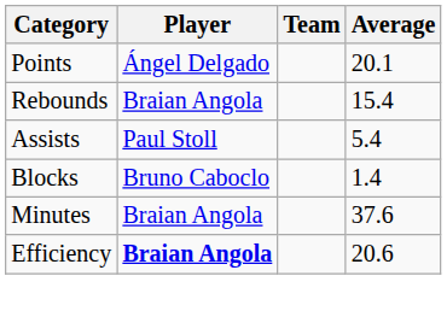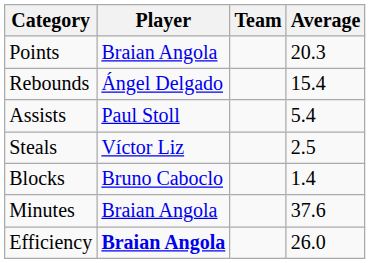 <table class=wikitable>
 <tr>
 <th>Category</th>
 <th>Player</th>
 <th>Team</th>
 <th>Average</th>
 </tr>
 <tr>
 <td>Points</td>
-<td><a href='#'>Ángel Delgado</a></td>
+<td><a href='#'>Braian Angola</a></td>
 <td></td>
-<td>20.1</td>
+<td>20.3</td>
 </tr>
 <tr>
 <td>Rebounds</td>
-<td><a href='#'>Braian Angola</a></td>
+<td><a href='#'>Ángel Delgado</a></td>
 <td></td>
 <td>15.4</td>
 </tr>
 <tr>
 <td>Assists</td>
 <td><a href='#'>Paul Stoll</a></td>
 <td></td>
 <td>5.4</td>
+</tr>
+<tr>
+<td>Steals</td>
+<td><a href='#'>Víctor Liz</a></td>
+<td></td>
+<td>2.5</td>
 </tr>
 <tr>
 <td>Blocks</td>
 <td><a href='#'>Bruno Caboclo</a></td>
 <td></td>
 <td>1.4</td>
 </tr>
 <tr>
 <td>Minutes</td>
 <td><a href='#'>Braian Angola</a></td>
 <td></td>
 <td>37.6</td>
 </tr>
 <tr>
 <td>Efficiency</td>
 <td><strong><a href='#'>Braian Angola</a></strong></td>
 <td></td>
-<td>20.6</td>
+<td>26.0</td>
 </tr>
 </table>
